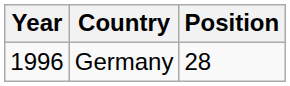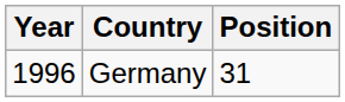 <table class="wikitable">
 <tr>
 <th>Year</th>
 <th>Country</th>
 <th>Position</th>
 </tr>
 <tr>
 <td>1996</td>
 <td>Germany</td>
-<td>28</td>
+<td>31</td>
 </tr>
 </table>
